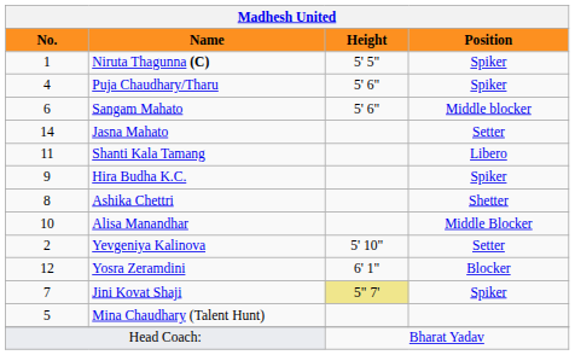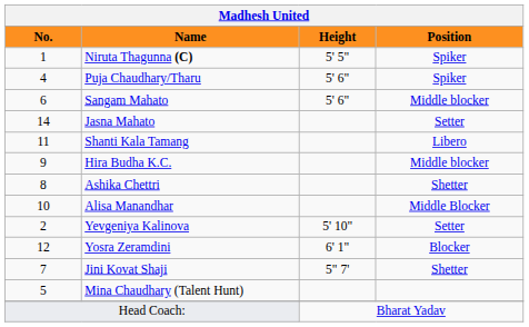 <table class="wikitable collapsible collapsed" style="font-size:90%; text-align:center">
 <tr>
 <th colspan=5 style="width:40em"><a href='#'>Madhesh United</a></th>
 </tr>
 <tr>
 <th style="width:5em; color:#000000; background-color:#Fd9020">No.</th>
 <th style="width:15em; color:#000000; background-color:#Fd9020">Name</th>
 <th style="width:5em; color:#000000; background-color:#Fd9020">Height</th>
 <th style="width:10em; color:#000000; background-color:#Fd9020">Position</th>
 </tr>
 <tr>
 <td>1</td>
 <td align=left> <a href='#'>Niruta Thagunna</a> <strong>(C)</strong></td>
 <td>5' 5"</td>
 <td><a href='#'>Spiker</a></td>
 </tr>
 <tr>
 <td>4</td>
 <td align=left> <a href='#'>Puja Chaudhary/Tharu</a></td>
 <td>5' 6"</td>
 <td><a href='#'>Spiker</a></td>
 </tr>
 <tr>
 <td>6</td>
 <td align=left> <a href='#'>Sangam Mahato</a></td>
 <td>5' 6"</td>
 <td><a href='#'>Middle blocker</a></td>
 </tr>
 <tr>
 <td>14</td>
 <td align=left> <a href='#'>Jasna Mahato</a></td>
 <td></td>
 <td><a href='#'>Setter</a></td>
 </tr>
 <tr>
 <td>11</td>
 <td align=left> <a href='#'>Shanti Kala Tamang</a></td>
 <td></td>
 <td><a href='#'>Libero</a></td>
 </tr>
 <tr>
 <td>9</td>
 <td align=left> <a href='#'>Hira Budha K.C.</a></td>
 <td></td>
-<td><a href='#'>Spiker</a></td>
+<td><a href='#'>Middle blocker</a></td>
 </tr>
 <tr>
 <td>8</td>
 <td align=left> <a href='#'>Ashika Chettri</a></td>
 <td></td>
 <td><a href='#'>Shetter</a></td>
 </tr>
 <tr>
 <td>10</td>
 <td align=left> <a href='#'>Alisa Manandhar</a></td>
 <td></td>
 <td><a href='#'>Middle Blocker</a></td>
 </tr>
 <tr>
 <td>2</td>
 <td align=left> <a href='#'>Yevgeniya Kalinova</a></td>
 <td>5' 10"</td>
 <td><a href='#'>Setter</a></td>
 </tr>
 <tr>
 <td>12</td>
 <td align=left> <a href='#'>Yosra Zeramdini</a></td>
 <td>6' 1"</td>
 <td><a href='#'>Blocker</a></td>
 </tr>
 <tr>
 <td>7</td>
 <td align=left> <a href='#'>Jini Kovat Shaji</a></td>
-<td style="background: khaki;">5" 7'</td>
-<td><a href='#'>Spiker</a></td>
+<td>5" 7'</td>
+<td><a href='#'>Shetter</a></td>
 </tr>
 <tr>
 <td>5</td>
 <td align=left> <a href='#'>Mina Chaudhary</a> (Talent Hunt)</td>
 <td></td>
 <td></td>
 </tr>
 <tr>
 </tr>
 <tr class="sortbottom">
 <td colspan=2 style="background:#EAECF0">Head Coach:</td>
 <td colspan=2> <a href='#'>Bharat Yadav</a></td>
 </tr>
 </table>
